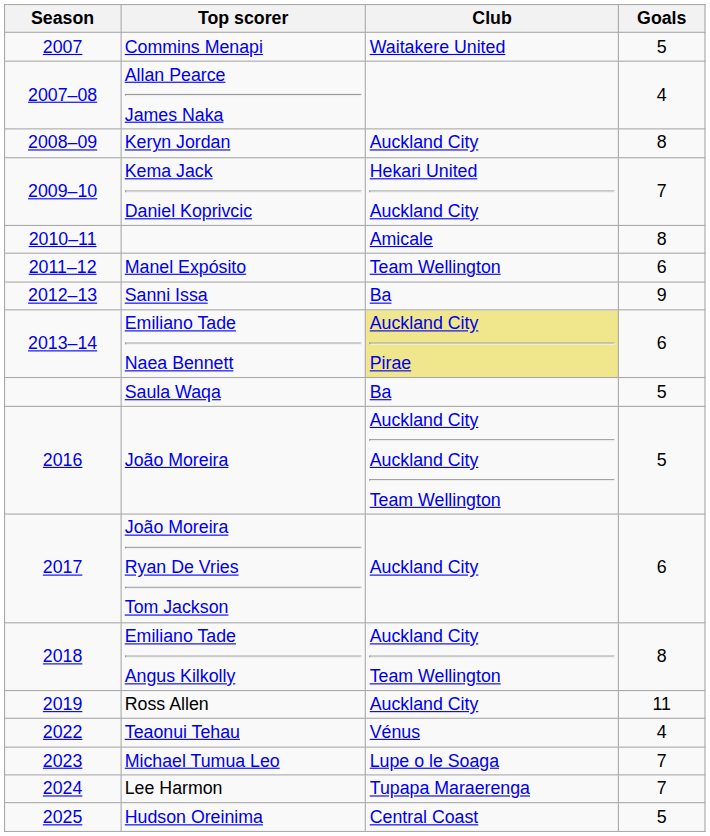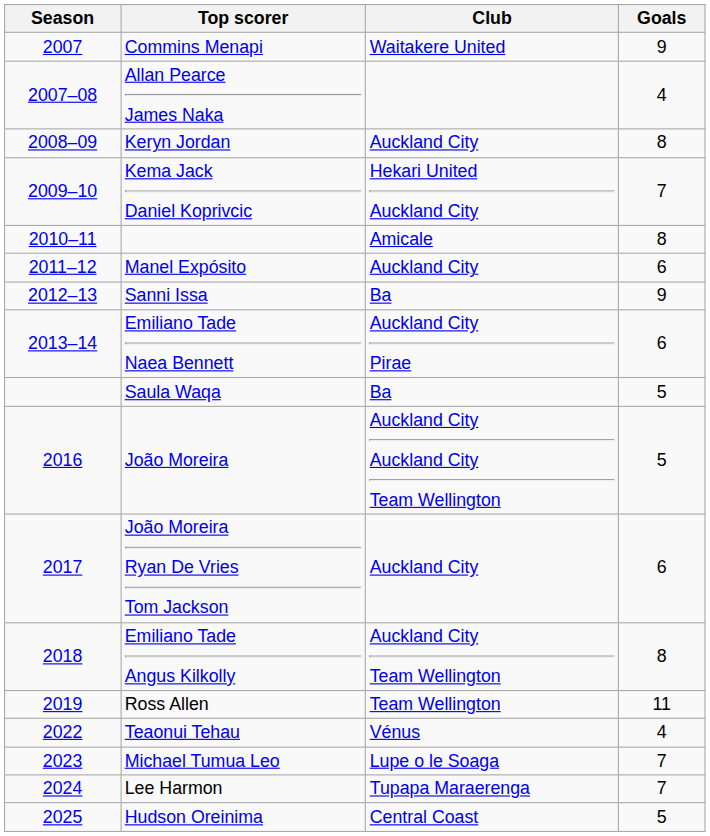 <table class="wikitable" style="width:50%;" style="text-align:left;">
 <tr>
 <th>Season</th>
 <th>Top scorer</th>
 <th>Club</th>
 <th>Goals</th>
 </tr>
 <tr>
 <td align=center><a href='#'>2007</a></td>
 <td> <a href='#'>Commins Menapi</a></td>
 <td> <a href='#'>Waitakere United</a></td>
-<td align=center>5</td>
+<td align=center>9</td>
 </tr>
 <tr>
 <td align=center><a href='#'>2007–08</a></td>
 <td> <a href='#'>Allan Pearce</a><hr> <a href='#'>James Naka</a></td>
 <td></td>
 <td align=center>4</td>
 </tr>
 <tr>
 <td align=center><a href='#'>2008–09</a></td>
 <td> <a href='#'>Keryn Jordan</a></td>
 <td> <a href='#'>Auckland City</a></td>
 <td align=center>8</td>
 </tr>
 <tr>
 <td align=center><a href='#'>2009–10</a></td>
 <td> <a href='#'>Kema Jack</a><hr> <a href='#'>Daniel Koprivcic</a></td>
 <td> <a href='#'>Hekari United</a><hr> <a href='#'>Auckland City</a></td>
 <td align=center>7</td>
 </tr>
 <tr>
 <td align=center><a href='#'>2010–11</a></td>
 <td></td>
 <td> <a href='#'>Amicale</a></td>
 <td align=center>8</td>
 </tr>
 <tr>
 <td align=center><a href='#'>2011–12</a></td>
 <td> <a href='#'>Manel Expósito</a></td>
-<td> <a href='#'>Team Wellington</a></td>
+<td> <a href='#'>Auckland City</a></td>
 <td align=center>6</td>
 </tr>
 <tr>
 <td align=center><a href='#'>2012–13</a></td>
 <td> <a href='#'>Sanni Issa</a></td>
 <td> <a href='#'>Ba</a></td>
 <td align=center>9</td>
 </tr>
 <tr>
 <td align=center><a href='#'>2013–14</a></td>
 <td> <a href='#'>Emiliano Tade</a><hr> <a href='#'>Naea Bennett</a></td>
-<td style="background: khaki;"> <a href='#'>Auckland City</a><hr> <a href='#'>Pirae</a></td>
+<td> <a href='#'>Auckland City</a><hr> <a href='#'>Pirae</a></td>
 <td align=center>6</td>
 </tr>
 <tr>
 <td align=center></td>
 <td> <a href='#'>Saula Waqa</a></td>
 <td> <a href='#'>Ba</a></td>
 <td align=center>5</td>
 </tr>
 <tr>
 <td align=center><a href='#'>2016</a></td>
 <td> <a href='#'>João Moreira</a></td>
 <td> <a href='#'>Auckland City</a><hr> <a href='#'>Auckland City</a><hr> <a href='#'>Team Wellington</a></td>
 <td align=center>5</td>
 </tr>
 <tr>
 <td align=center><a href='#'>2017</a></td>
 <td> <a href='#'>João Moreira</a><hr> <a href='#'>Ryan De Vries</a><hr> <a href='#'>Tom Jackson</a></td>
 <td> <a href='#'>Auckland City</a></td>
 <td align=center>6</td>
 </tr>
 <tr>
 <td align=center><a href='#'>2018</a></td>
 <td> <a href='#'>Emiliano Tade</a><hr> <a href='#'>Angus Kilkolly</a></td>
 <td> <a href='#'>Auckland City</a><hr> <a href='#'>Team Wellington</a></td>
 <td align=center>8</td>
 </tr>
 <tr>
 <td align=center><a href='#'>2019</a></td>
 <td> Ross Allen</td>
-<td> <a href='#'>Auckland City</a></td>
+<td> <a href='#'>Team Wellington</a></td>
 <td align=center>11</td>
 </tr>
 <tr>
 <td align=center><a href='#'>2022</a></td>
 <td> <a href='#'>Teaonui Tehau</a></td>
 <td> <a href='#'>Vénus</a></td>
 <td align=center>4</td>
 </tr>
 <tr>
 <td align=center><a href='#'>2023</a></td>
 <td> <a href='#'>Michael Tumua Leo</a></td>
 <td> <a href='#'>Lupe o le Soaga</a></td>
 <td align=center>7</td>
 </tr>
 <tr>
 <td align=center><a href='#'>2024</a></td>
 <td> Lee Harmon</td>
 <td> <a href='#'>Tupapa Maraerenga</a></td>
 <td align=center>7</td>
 </tr>
 <tr>
 <td align=center><a href='#'>2025</a></td>
 <td> <a href='#'>Hudson Oreinima</a></td>
 <td> <a href='#'>Central Coast</a></td>
 <td align=center>5</td>
 </tr>
 </table>
